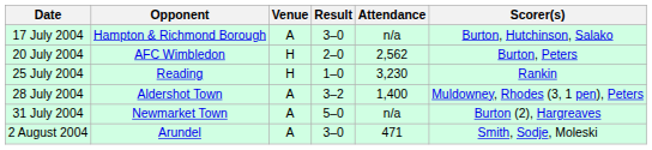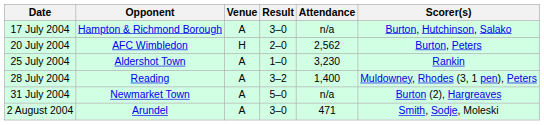 <table class="wikitable sortable" style="text-align:center;">
 <tr>
 <th>Date</th>
 <th>Opponent</th>
 <th>Venue</th>
 <th>Result</th>
 <th>Attendance</th>
 <th>Scorer(s)</th>
 </tr>
 <tr style="background:#d0ffe3;">
 <td>17 July 2004</td>
 <td><a href='#'>Hampton & Richmond Borough</a></td>
 <td>A</td>
 <td>3–0</td>
 <td>n/a</td>
 <td><a href='#'>Burton</a>, <a href='#'>Hutchinson</a>, <a href='#'>Salako</a></td>
 </tr>
 <tr style="background:#d0ffe3;">
 <td>20 July 2004</td>
 <td><a href='#'>AFC Wimbledon</a></td>
 <td>H</td>
 <td>2–0</td>
 <td>2,562</td>
 <td><a href='#'>Burton</a>, <a href='#'>Peters</a></td>
 </tr>
 <tr style="background:#d0ffe3;">
 <td>25 July 2004</td>
-<td><a href='#'>Reading</a></td>
-<td>H</td>
+<td><a href='#'>Aldershot Town</a></td>
+<td>A</td>
 <td>1–0</td>
 <td>3,230</td>
 <td><a href='#'>Rankin</a></td>
 </tr>
 <tr style="background:#d0ffe3;">
 <td>28 July 2004</td>
-<td><a href='#'>Aldershot Town</a></td>
+<td><a href='#'>Reading</a></td>
 <td>A</td>
 <td>3–2</td>
 <td>1,400</td>
 <td><a href='#'>Muldowney</a>, <a href='#'>Rhodes</a> (3, 1 <a href='#'>pen</a>), <a href='#'>Peters</a></td>
 </tr>
 <tr style="background:#d0ffe3;">
 <td>31 July 2004</td>
 <td><a href='#'>Newmarket Town</a></td>
 <td>A</td>
 <td>5–0</td>
 <td>n/a</td>
 <td><a href='#'>Burton</a> (2), <a href='#'>Hargreaves</a></td>
 </tr>
 <tr style="background:#d0ffe3;">
 <td>2 August 2004</td>
 <td><a href='#'>Arundel</a></td>
 <td>A</td>
 <td>3–0</td>
 <td>471</td>
 <td><a href='#'>Smith</a>, <a href='#'>Sodje</a>, Moleski</td>
 </tr>
 </table>
